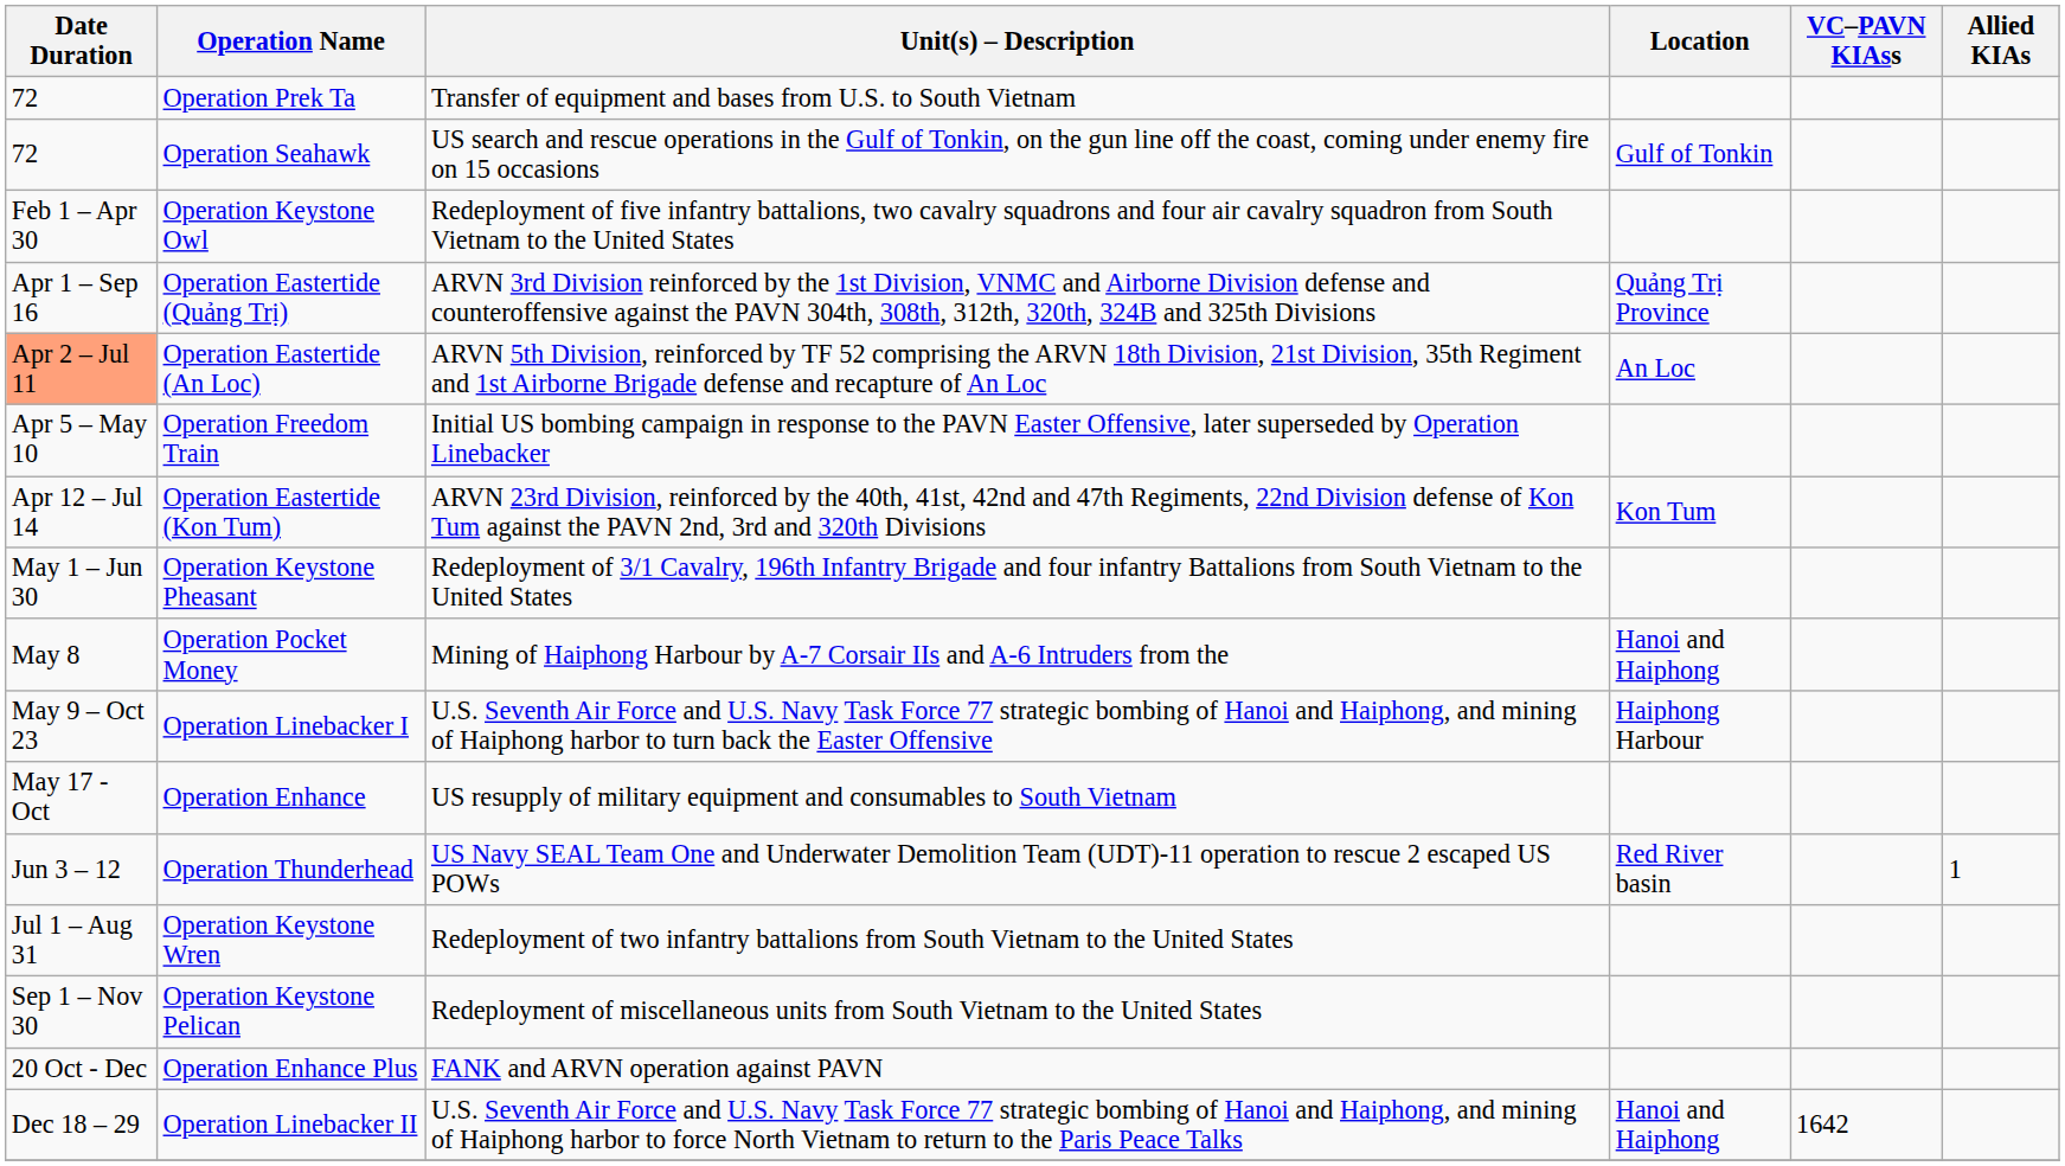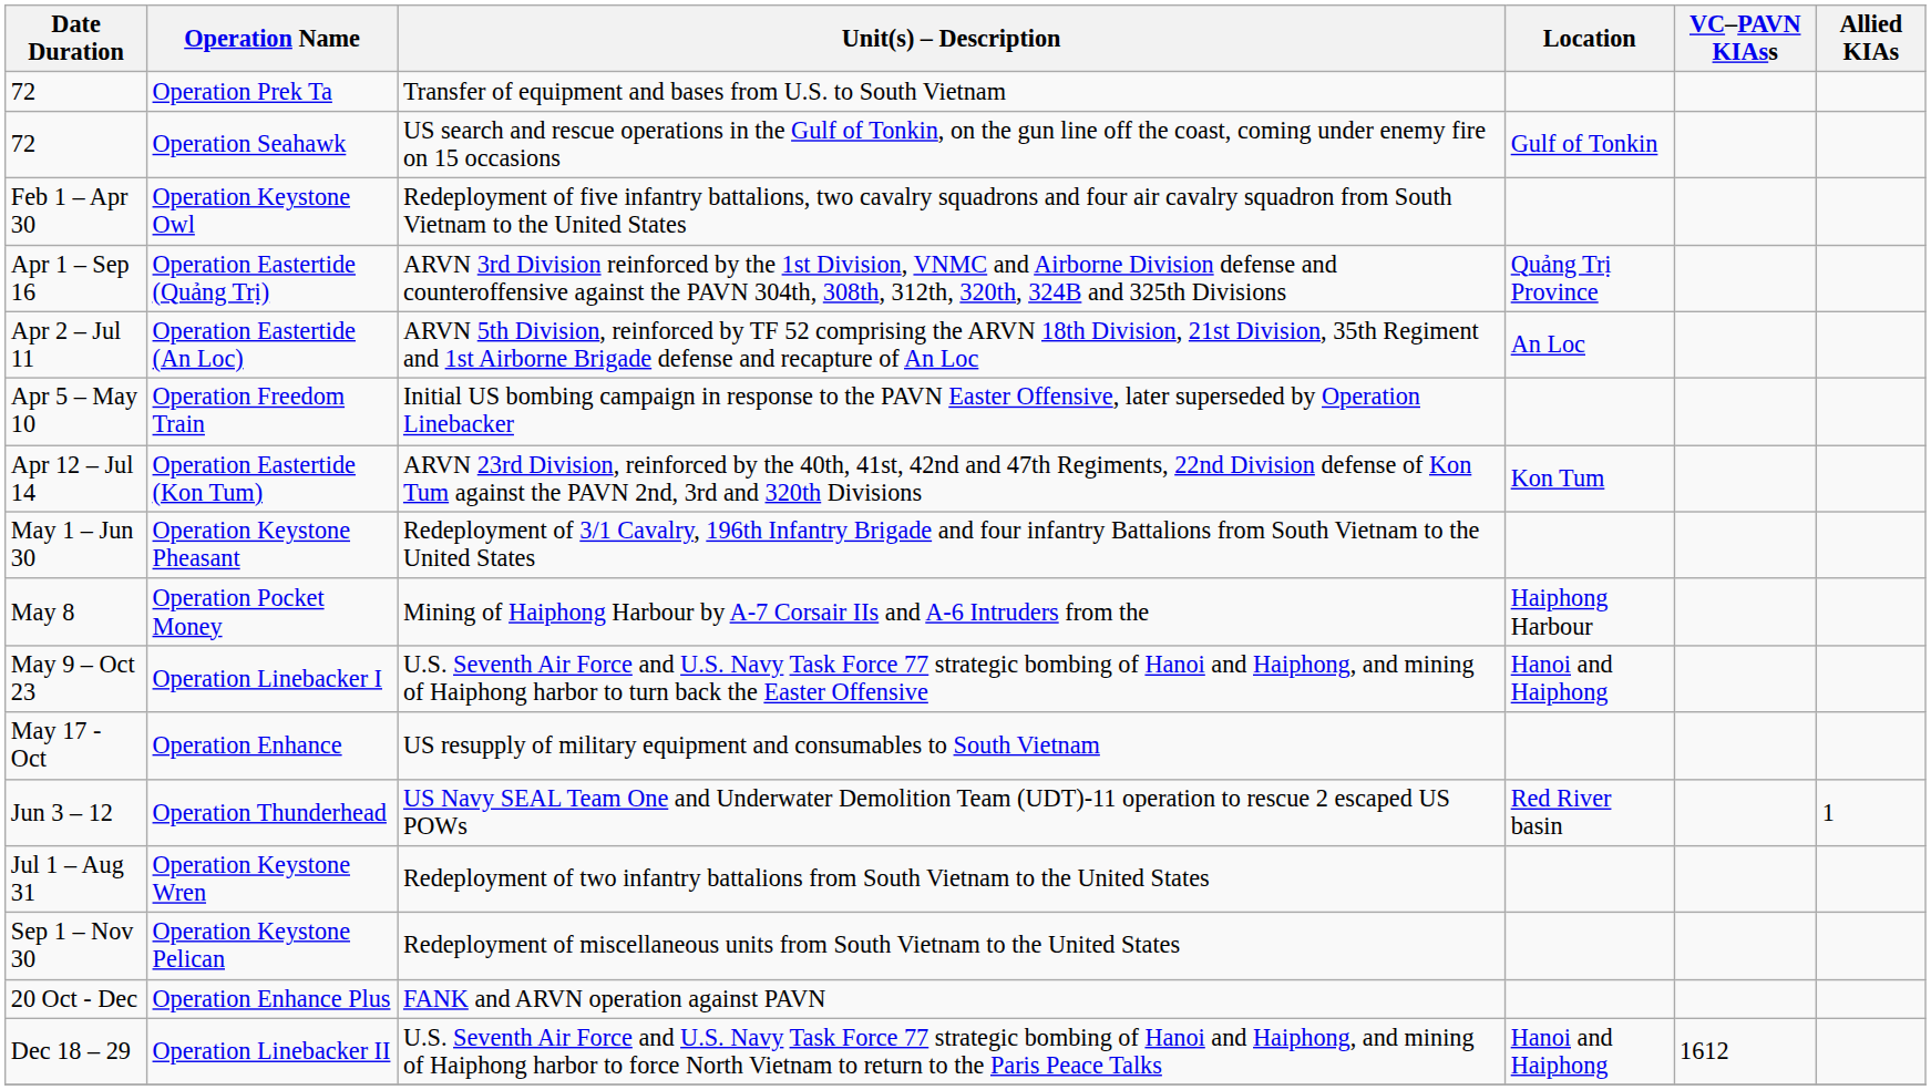 <table class="wikitable sortable">
 <tr>
 <th>Date Duration</th>
 <th><a href='#'>Operation</a> Name</th>
 <th>Unit(s) – Description</th>
 <th>Location</th>
 <th><a href='#'>VC</a>–<a href='#'>PAVN</a> <a href='#'>KIAs</a>s</th>
 <th>Allied KIAs</th>
 </tr>
 <tr>
 <td>72</td>
 <td><a href='#'>Operation Prek Ta</a></td>
 <td>Transfer of equipment and bases from U.S. to South Vietnam</td>
 <td></td>
 <td></td>
 <td></td>
 </tr>
 <tr>
 <td>72</td>
 <td><a href='#'>Operation Seahawk</a></td>
 <td>US search and rescue operations in the <a href='#'>Gulf of Tonkin</a>, on the gun line off the coast, coming under enemy fire on 15 occasions</td>
 <td><a href='#'>Gulf of Tonkin</a></td>
 <td></td>
 <td></td>
 </tr>
 <tr>
 <td>Feb 1 – Apr 30</td>
 <td><a href='#'>Operation Keystone Owl</a></td>
 <td>Redeployment of five infantry battalions, two cavalry squadrons and four air cavalry squadron from South Vietnam to the United States</td>
 <td></td>
 <td></td>
 <td></td>
 </tr>
 <tr>
 <td>Apr 1 – Sep 16</td>
 <td><a href='#'>Operation Eastertide (Quảng Trị)</a></td>
 <td>ARVN <a href='#'>3rd Division</a> reinforced by the <a href='#'>1st Division</a>, <a href='#'>VNMC</a> and <a href='#'>Airborne Division</a> defense and counteroffensive against the PAVN 304th, <a href='#'>308th</a>, 312th, <a href='#'>320th</a>, <a href='#'>324B</a> and 325th Divisions</td>
 <td><a href='#'>Quảng Trị Province</a></td>
 <td></td>
 <td></td>
 </tr>
 <tr>
-<td style="background: lightsalmon;">Apr 2 – Jul 11</td>
+<td>Apr 2 – Jul 11</td>
 <td><a href='#'>Operation Eastertide (An Loc)</a></td>
 <td>ARVN <a href='#'>5th Division</a>, reinforced by TF 52 comprising the ARVN <a href='#'>18th Division</a>, <a href='#'>21st Division</a>, 35th Regiment and <a href='#'>1st Airborne Brigade</a> defense and recapture of <a href='#'>An Loc</a></td>
 <td><a href='#'>An Loc</a></td>
 <td></td>
 <td></td>
 </tr>
 <tr>
 <td>Apr 5 – May 10</td>
 <td><a href='#'>Operation Freedom Train</a></td>
 <td>Initial US bombing campaign in response to the PAVN <a href='#'>Easter Offensive</a>, later superseded by <a href='#'>Operation Linebacker</a></td>
 <td></td>
 <td></td>
 <td></td>
 </tr>
 <tr>
 <td>Apr 12 – Jul 14</td>
 <td><a href='#'>Operation Eastertide (Kon Tum)</a></td>
 <td>ARVN <a href='#'>23rd Division</a>,  reinforced by the 40th, 41st, 42nd and 47th Regiments, <a href='#'>22nd Division</a> defense of <a href='#'>Kon Tum</a> against the PAVN 2nd, 3rd and <a href='#'>320th</a> Divisions</td>
 <td><a href='#'>Kon Tum</a></td>
 <td></td>
 <td></td>
 </tr>
 <tr>
 <td>May 1 – Jun 30</td>
 <td><a href='#'>Operation Keystone Pheasant</a></td>
 <td>Redeployment of <a href='#'>3/1 Cavalry</a>, <a href='#'>196th Infantry Brigade</a> and four infantry Battalions from South Vietnam to the United States</td>
 <td></td>
 <td></td>
 <td></td>
 </tr>
 <tr>
 <td>May 8</td>
 <td><a href='#'>Operation Pocket Money</a></td>
 <td>Mining of <a href='#'>Haiphong</a> Harbour by <a href='#'>A-7 Corsair IIs</a> and <a href='#'>A-6 Intruders</a> from the </td>
-<td><a href='#'>Hanoi</a> and <a href='#'>Haiphong</a></td>
+<td><a href='#'>Haiphong</a> Harbour</td>
 <td></td>
 <td></td>
 </tr>
 <tr>
 <td>May 9 – Oct 23</td>
 <td><a href='#'>Operation Linebacker I</a></td>
 <td>U.S. <a href='#'>Seventh Air Force</a> and <a href='#'>U.S. Navy</a> <a href='#'>Task Force 77</a> strategic bombing of <a href='#'>Hanoi</a> and <a href='#'>Haiphong</a>, and mining of Haiphong harbor to turn back the <a href='#'>Easter Offensive</a></td>
-<td><a href='#'>Haiphong</a> Harbour</td>
+<td><a href='#'>Hanoi</a> and <a href='#'>Haiphong</a></td>
 <td></td>
 <td></td>
 </tr>
 <tr>
 <td>May 17 - Oct</td>
 <td><a href='#'>Operation Enhance</a></td>
 <td>US resupply of military equipment and consumables to <a href='#'>South Vietnam</a></td>
 <td></td>
 <td></td>
 <td></td>
 </tr>
 <tr>
 <td>Jun 3 – 12</td>
 <td><a href='#'>Operation Thunderhead</a></td>
 <td><a href='#'>US Navy SEAL Team One</a> and Underwater Demolition Team (UDT)-11 operation to rescue 2 escaped US POWs</td>
 <td><a href='#'>Red River</a> basin</td>
 <td></td>
 <td>1</td>
 </tr>
 <tr>
 <td>Jul 1 – Aug 31</td>
 <td><a href='#'>Operation Keystone Wren</a></td>
 <td>Redeployment of two infantry battalions from South Vietnam to the United States</td>
 <td></td>
 <td></td>
 <td></td>
 </tr>
 <tr>
 <td>Sep 1 – Nov 30</td>
 <td><a href='#'>Operation Keystone Pelican</a></td>
 <td>Redeployment of miscellaneous units from South Vietnam to the United States</td>
 <td></td>
 <td></td>
 <td></td>
 </tr>
 <tr>
 <td>20 Oct - Dec</td>
 <td><a href='#'>Operation Enhance Plus</a></td>
 <td><a href='#'>FANK</a> and ARVN operation against PAVN</td>
 <td></td>
 <td></td>
 <td></td>
 </tr>
 <tr>
 <td>Dec 18 – 29</td>
 <td><a href='#'>Operation Linebacker II</a></td>
 <td>U.S. <a href='#'>Seventh Air Force</a> and <a href='#'>U.S. Navy</a> <a href='#'>Task Force 77</a> strategic bombing of <a href='#'>Hanoi</a> and <a href='#'>Haiphong</a>, and mining of Haiphong harbor to force North Vietnam to return to the <a href='#'>Paris Peace Talks</a></td>
 <td><a href='#'>Hanoi</a> and <a href='#'>Haiphong</a></td>
-<td>1642</td>
+<td>1612</td>
 <td></td>
 </tr>
 <tr>
 </tr>
 </table>
